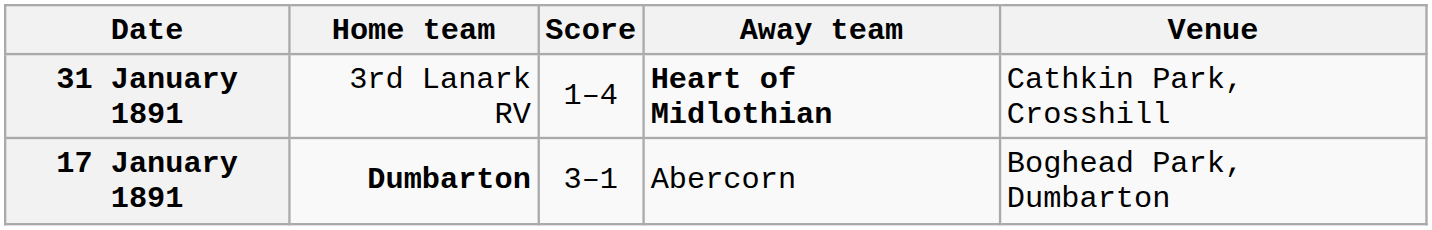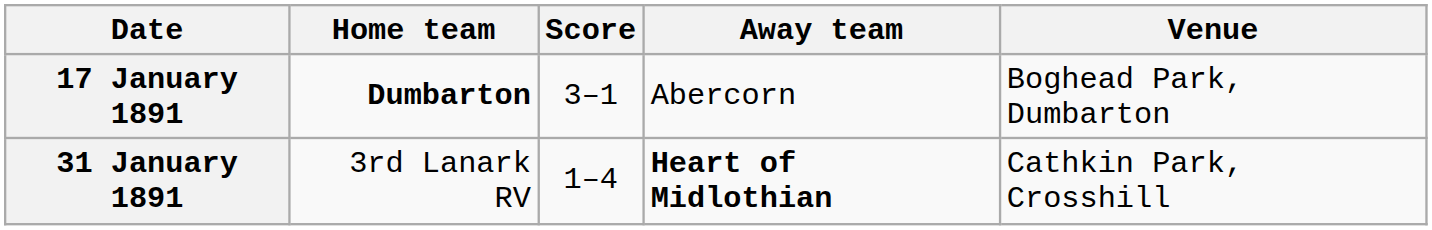 <table class="wikitable football-result-list" style="max-width: 80em; text-align: center">
 <tr>
 <th scope="col">Date</th>
 <th scope="col">Home team</th>
 <th scope="col">Score</th>
 <th scope="col">Away team</th>
 <th scope="col">Venue</th>
 </tr>
 <tr>
+<th scope="row">17 January 1891</th>
+<td align=right><strong>Dumbarton</strong></td>
+<td>3–1</td>
+<td align=left>Abercorn</td>
+<td align=left>Boghead Park, Dumbarton</td>
+</tr>
+<tr>
 <th scope="row">31 January 1891</th>
 <td align=right>3rd Lanark RV</td>
 <td>1–4</td>
 <td align=left><strong>Heart of Midlothian</strong></td>
 <td align=left>Cathkin Park, Crosshill</td>
 </tr>
-<tr>
-<th scope="row">17 January 1891</th>
-<td align=right><strong>Dumbarton</strong></td>
-<td>3–1</td>
-<td align=left>Abercorn</td>
-<td align=left>Boghead Park, Dumbarton</td>
-</tr>
 </table>
